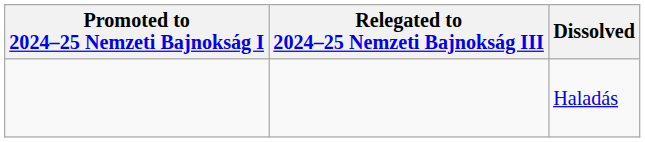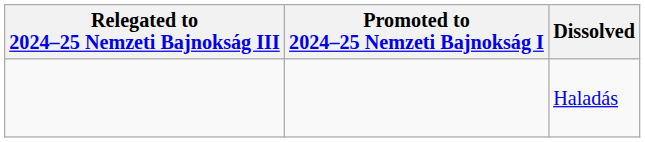 <table class="wikitable">
 <tr>
+<th>Relegated to<br><a href='#'>2024–25 Nemzeti Bajnokság III</a></th>
 <th>Promoted to<br><a href='#'>2024–25 Nemzeti Bajnokság I</a></th>
-<th>Relegated to<br><a href='#'>2024–25 Nemzeti Bajnokság III</a></th>
 <th>Dissolved</th>
 </tr>
 <tr>
+<td><br><br><br></td>
 <td><br></td>
-<td><br><br><br></td>
 <td><a href='#'>Haladás</a></td>
 </tr>
 </table>
